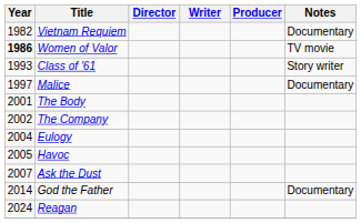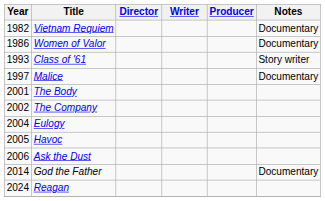 <table class="wikitable sortable">
 <tr>
 <th style="width:33px;">Year</th>
 <th>Title</th>
 <th width="65"><a href='#'>Director</a></th>
 <th width="65"><a href='#'>Writer</a></th>
 <th width="65"><a href='#'>Producer</a></th>
 <th>Notes</th>
 </tr>
 <tr>
 <td>1982</td>
 <td style="text-align:left"><em><a href='#'>Vietnam Requiem</a></em></td>
 <td></td>
 <td></td>
 <td></td>
 <td>Documentary</td>
 </tr>
 <tr>
-<td><strong>1986</strong></td>
+<td>1986</td>
 <td><em><a href='#'>Women of Valor</a></em></td>
 <td></td>
 <td></td>
 <td></td>
-<td>TV movie</td>
+<td>Documentary</td>
 </tr>
 <tr>
 <td>1993</td>
 <td><em><a href='#'>Class of '61</a></em></td>
 <td></td>
 <td></td>
 <td></td>
 <td>Story writer</td>
 </tr>
 <tr>
 <td>1997</td>
 <td><em><a href='#'>Malice</a></em></td>
 <td></td>
 <td></td>
 <td></td>
 <td>Documentary</td>
 </tr>
 <tr>
 <td>2001</td>
 <td><em><a href='#'>The Body</a></em></td>
 <td></td>
 <td></td>
 <td></td>
 <td></td>
 </tr>
 <tr>
 <td>2002</td>
 <td><em><a href='#'>The Company</a></em></td>
 <td></td>
 <td></td>
 <td></td>
 <td></td>
 </tr>
 <tr>
 <td>2004</td>
 <td><em><a href='#'>Eulogy</a></em></td>
 <td></td>
 <td></td>
 <td></td>
 <td></td>
 </tr>
 <tr>
 <td>2005</td>
 <td><em><a href='#'>Havoc</a></em></td>
 <td></td>
 <td></td>
 <td></td>
 <td></td>
 </tr>
 <tr>
-<td>2007</td>
+<td>2006</td>
 <td><em><a href='#'>Ask the Dust</a></em></td>
 <td></td>
 <td></td>
 <td></td>
 <td></td>
 </tr>
 <tr>
 <td>2014</td>
 <td><em>God the Father</em></td>
 <td></td>
 <td></td>
 <td></td>
 <td>Documentary</td>
 </tr>
 <tr>
 <td>2024</td>
 <td><em><a href='#'>Reagan</a></em></td>
 <td></td>
 <td></td>
 <td></td>
 <td></td>
 </tr>
 <tr>
 </tr>
 </table>
